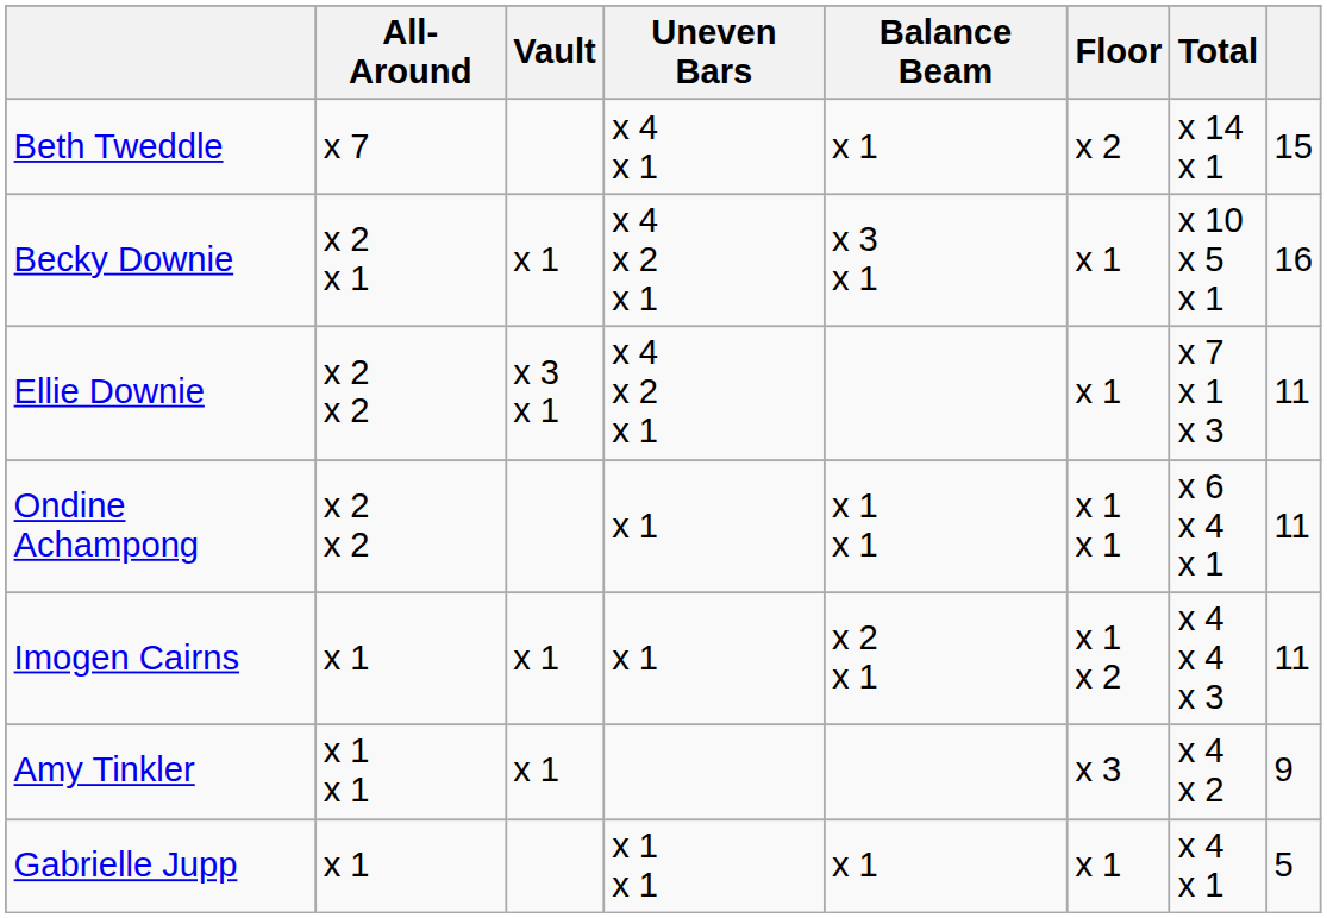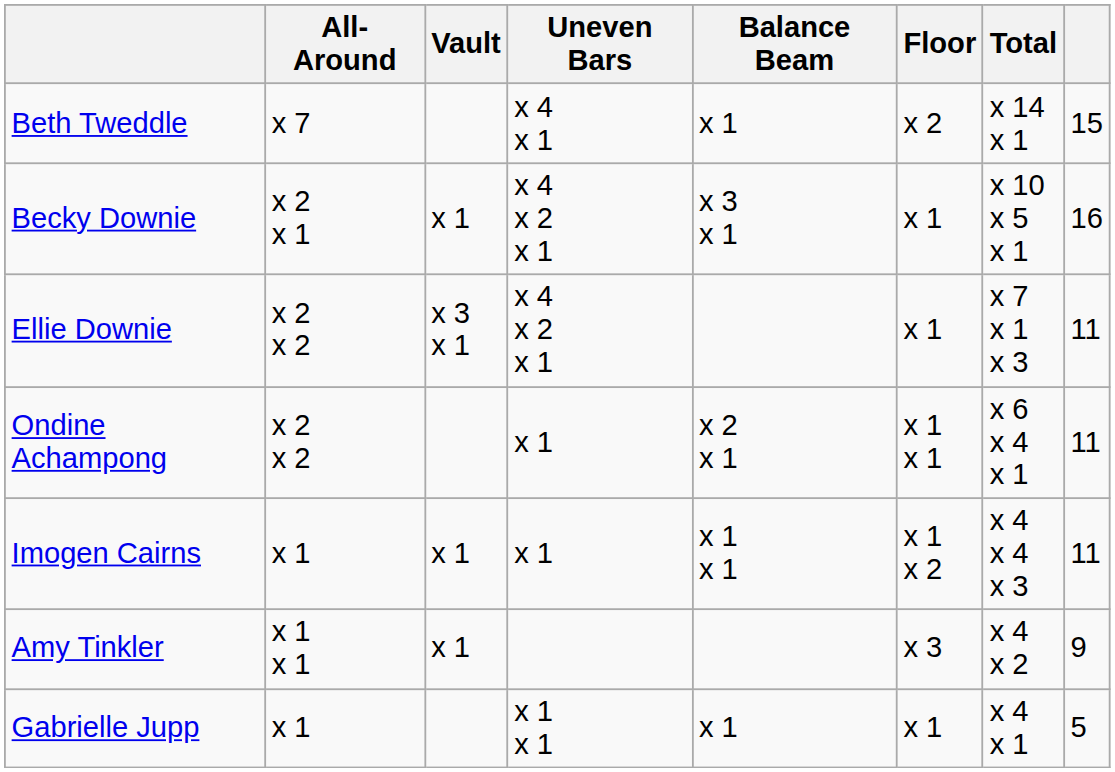 <table class="wikitable">
 <tr>
 <th></th>
 <th>All-Around</th>
 <th>Vault</th>
 <th>Uneven Bars</th>
 <th>Balance Beam</th>
 <th>Floor</th>
 <th>Total</th>
 <th></th>
 </tr>
 <tr>
 <td><a href='#'>Beth Tweddle</a></td>
 <td> x 7</td>
 <td></td>
 <td> x 4<br> x 1</td>
 <td> x 1</td>
 <td> x 2</td>
 <td> x 14 <br> x 1</td>
 <td>15</td>
 </tr>
 <tr>
 <td><a href='#'>Becky Downie</a></td>
 <td> x 2<br> x 1</td>
 <td> x 1</td>
 <td> x 4<br> x 2<br> x 1</td>
 <td> x 3<br> x 1</td>
 <td> x 1</td>
 <td> x 10<br> x 5 <br> x 1</td>
 <td>16</td>
 </tr>
 <tr>
 <td><a href='#'>Ellie Downie</a></td>
 <td> x 2<br> x 2</td>
 <td> x 3<br> x 1</td>
 <td> x 4<br> x 2<br> x 1</td>
 <td></td>
 <td> x 1</td>
 <td> x 7<br> x 1 <br> x 3</td>
 <td>11</td>
 </tr>
 <tr>
 <td><a href='#'>Ondine Achampong</a></td>
 <td> x 2<br> x 2</td>
 <td></td>
 <td> x 1</td>
-<td> x 1<br> x 1</td>
+<td> x 2<br> x 1</td>
 <td> x 1<br> x 1</td>
 <td> x 6<br> x 4 <br> x 1</td>
 <td>11</td>
 </tr>
 <tr>
 <td><a href='#'>Imogen Cairns</a></td>
 <td> x 1</td>
 <td> x 1</td>
 <td> x 1</td>
-<td> x 2<br> x 1</td>
+<td> x 1<br> x 1</td>
 <td> x 1<br> x 2</td>
 <td> x 4<br> x 4 <br> x 3</td>
 <td>11</td>
 </tr>
 <tr>
 <td><a href='#'>Amy Tinkler</a></td>
 <td> x 1<br> x 1</td>
 <td> x 1</td>
 <td></td>
 <td></td>
 <td> x 3</td>
 <td> x 4<br> x 2</td>
 <td>9</td>
 </tr>
 <tr>
 <td><a href='#'>Gabrielle Jupp</a></td>
 <td> x 1</td>
 <td></td>
 <td> x 1<br> x 1</td>
 <td> x 1</td>
 <td> x 1</td>
 <td> x 4<br> x 1</td>
 <td>5</td>
 </tr>
 </table>
